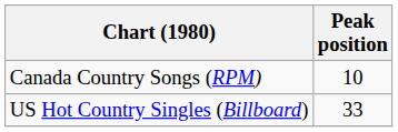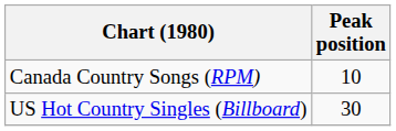 <table class="wikitable sortable">
 <tr>
 <th>Chart (1980)</th>
 <th>Peak<br>position</th>
 </tr>
 <tr>
 <td>Canada Country Songs (<em><a href='#'>RPM</a>)</em></td>
 <td align="center">10</td>
 </tr>
 <tr>
 <td>US <a href='#'>Hot Country Singles</a> (<em><a href='#'>Billboard</a></em>)</td>
-<td align="center">33</td>
+<td align="center">30</td>
 </tr>
 <tr>
 </tr>
 </table>
